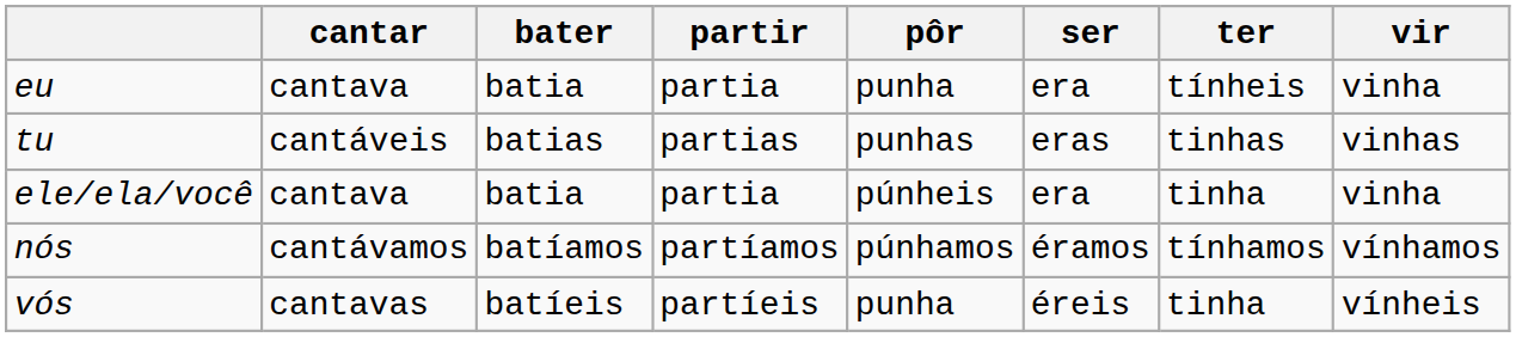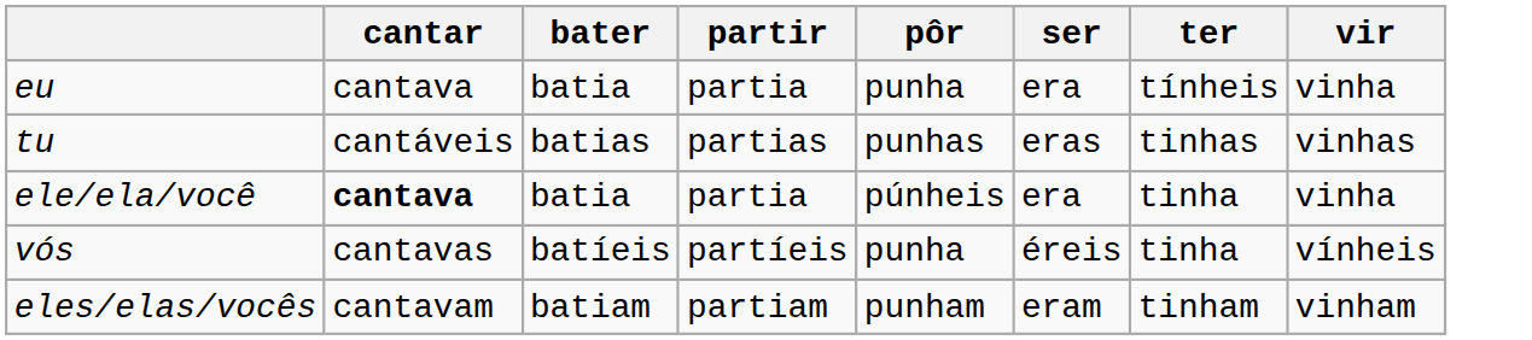 <table class="wikitable">
 <tr>
 <th> </th>
 <th>cantar</th>
 <th>bater</th>
 <th>partir</th>
 <th>pôr</th>
 <th>ser</th>
 <th>ter</th>
 <th>vir</th>
 </tr>
 <tr ->
 <td><em>eu</em></td>
 <td>cantava</td>
 <td>batia</td>
 <td>partia</td>
 <td>punha</td>
 <td>era</td>
 <td>tínheis</td>
 <td>vinha</td>
 </tr>
 <tr ->
 <td><em>tu</em></td>
 <td>cantáveis</td>
 <td>batias</td>
 <td>partias</td>
 <td>punhas</td>
 <td>eras</td>
 <td>tinhas</td>
 <td>vinhas</td>
 </tr>
 <tr ->
 <td><em>ele/ela/você</em></td>
-<td>cantava</td>
+<td><strong>cantava</strong></td>
 <td>batia</td>
 <td>partia</td>
 <td>púnheis</td>
 <td>era</td>
 <td>tinha</td>
 <td>vinha</td>
-</tr>
-<tr ->
-<td><em>nós</em></td>
-<td>cantávamos</td>
-<td>batíamos</td>
-<td>partíamos</td>
-<td>púnhamos</td>
-<td>éramos</td>
-<td>tínhamos</td>
-<td>vínhamos</td>
 </tr>
 <tr ->
 <td><em>vós</em></td>
 <td>cantavas</td>
 <td>batíeis</td>
 <td>partíeis</td>
 <td>punha</td>
 <td>éreis</td>
 <td>tinha</td>
 <td>vínheis</td>
 </tr>
+<tr ->
+<td><em>eles/elas/vocês</em></td>
+<td>cantavam</td>
+<td>batiam</td>
+<td>partiam</td>
+<td>punham</td>
+<td>eram</td>
+<td>tinham</td>
+<td>vinham</td>
+</tr>
 </table>
